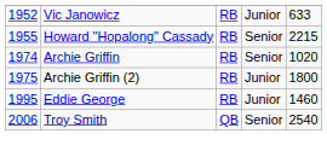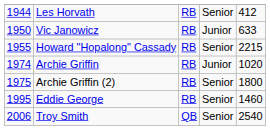 <table class="wikitable">
 <tr>
 </tr>
 <tr>
-<td><a href='#'>1952</a></td>
+<td><a href='#'>1944</a></td>
+<td><a href='#'>Les Horvath</a></td>
+<td><a href='#'>RB</a></td>
+<td>Senior</td>
+<td>412</td>
+</tr>
+<tr>
+<td><a href='#'>1950</a></td>
 <td><a href='#'>Vic Janowicz</a></td>
 <td><a href='#'>RB</a></td>
 <td>Junior</td>
 <td>633</td>
 </tr>
 <tr>
 <td><a href='#'>1955</a></td>
 <td><a href='#'>Howard "Hopalong" Cassady</a></td>
 <td><a href='#'>RB</a></td>
 <td>Senior</td>
 <td>2215</td>
 </tr>
 <tr>
 <td><a href='#'>1974</a></td>
 <td><a href='#'>Archie Griffin</a></td>
 <td><a href='#'>RB</a></td>
-<td>Senior</td>
+<td>Junior</td>
 <td>1020</td>
 </tr>
 <tr>
 <td><a href='#'>1975</a></td>
 <td>Archie Griffin (2)</td>
 <td><a href='#'>RB</a></td>
-<td>Junior</td>
+<td>Senior</td>
 <td>1800</td>
 </tr>
 <tr>
 <td><a href='#'>1995</a></td>
 <td><a href='#'>Eddie George</a></td>
 <td><a href='#'>RB</a></td>
-<td>Junior</td>
+<td>Senior</td>
 <td>1460</td>
 </tr>
 <tr>
 <td><a href='#'>2006</a></td>
 <td><a href='#'>Troy Smith</a></td>
 <td><a href='#'>QB</a></td>
 <td>Senior</td>
 <td>2540</td>
 </tr>
 </table>
